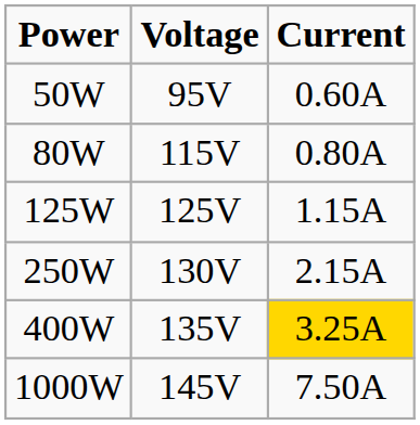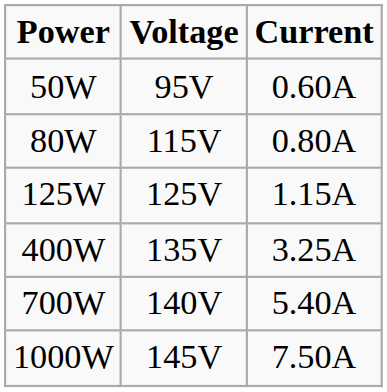 <table class="wikitable" style="text-align: center;">
 <tr>
 <td><strong>Power</strong></td>
 <td><strong>Voltage</strong></td>
 <td><strong>Current</strong></td>
 </tr>
 <tr>
 <td>50W</td>
 <td>95V</td>
 <td>0.60A</td>
 </tr>
 <tr>
 <td>80W</td>
 <td>115V</td>
 <td>0.80A</td>
 </tr>
 <tr>
 <td>125W</td>
 <td>125V</td>
 <td>1.15A</td>
 </tr>
 <tr>
-<td>250W</td>
-<td>130V</td>
-<td>2.15A</td>
+<td>400W</td>
+<td>135V</td>
+<td>3.25A</td>
 </tr>
 <tr>
-<td>400W</td>
-<td>135V</td>
-<td style="background: gold;">3.25A</td>
+<td>700W</td>
+<td>140V</td>
+<td>5.40A</td>
 </tr>
 <tr>
 <td>1000W</td>
 <td>145V</td>
 <td>7.50A</td>
 </tr>
 </table>
